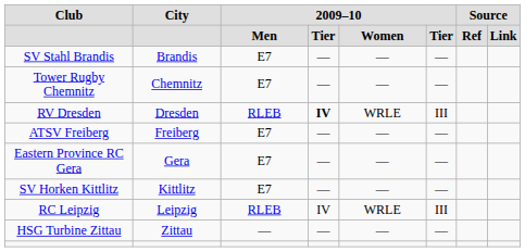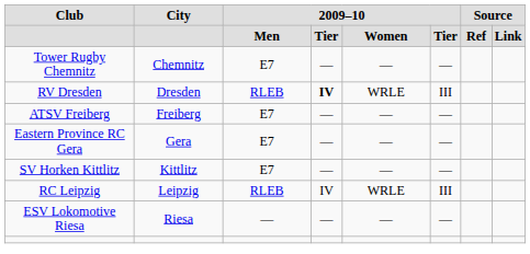 <table class="wikitable">
 <tr align="center"  bgcolor="#dfdfdf">
 <td width="150"><strong>Club</strong></td>
 <td width="100"><strong>City</strong></td>
 <td width="200" colspan=4><strong>2009–10</strong></td>
 <td colspan=2><strong>Source</strong></td>
 </tr>
 <tr align="center" bgcolor="#dfdfdf">
 <td></td>
 <td></td>
 <td width="100"><strong>Men</strong></td>
 <td width="30"><strong>Tier</strong></td>
 <td width="100"><strong>Women</strong></td>
 <td width="30"><strong>Tier</strong></td>
 <td width="30"><strong>Ref</strong></td>
 <td width="30"><strong>Link</strong></td>
-</tr>
-<tr align="center">
-<td><a href='#'>SV Stahl Brandis</a></td>
-<td><a href='#'>Brandis</a></td>
-<td>E7</td>
-<td>—</td>
-<td>—</td>
-<td>—</td>
-<td></td>
-<td></td>
 </tr>
 <tr align="center">
 <td><a href='#'>Tower Rugby Chemnitz</a></td>
 <td><a href='#'>Chemnitz</a></td>
 <td>E7</td>
 <td>—</td>
 <td>—</td>
 <td>—</td>
 <td></td>
 <td></td>
 </tr>
 <tr align="center">
 <td><a href='#'>RV Dresden</a></td>
 <td><a href='#'>Dresden</a></td>
 <td><a href='#'>RLEB</a></td>
 <td><strong>IV</strong></td>
 <td>WRLE</td>
 <td>III</td>
 <td></td>
 <td></td>
 </tr>
 <tr align="center">
 <td><a href='#'>ATSV Freiberg</a></td>
 <td><a href='#'>Freiberg</a></td>
 <td>E7</td>
 <td>—</td>
 <td>—</td>
 <td>—</td>
 <td></td>
 <td></td>
 </tr>
 <tr align="center">
 <td><a href='#'>Eastern Province RC Gera</a></td>
 <td><a href='#'>Gera</a></td>
 <td>E7</td>
 <td>—</td>
 <td>—</td>
 <td>—</td>
 <td></td>
 <td></td>
 </tr>
 <tr align="center">
 <td><a href='#'>SV Horken Kittlitz</a></td>
 <td><a href='#'>Kittlitz</a></td>
 <td>E7</td>
 <td>—</td>
 <td>—</td>
 <td>—</td>
 <td></td>
 <td></td>
 </tr>
 <tr align="center">
 <td><a href='#'>RC Leipzig</a></td>
 <td><a href='#'>Leipzig</a></td>
 <td><a href='#'>RLEB</a></td>
 <td>IV</td>
 <td>WRLE</td>
 <td>III</td>
 <td></td>
 <td></td>
 </tr>
 <tr align="center">
-<td><a href='#'>HSG Turbine Zittau</a></td>
-<td><a href='#'>Zittau</a></td>
+<td><a href='#'>ESV Lokomotive Riesa</a></td>
+<td><a href='#'>Riesa</a></td>
 <td>—</td>
 <td>—</td>
 <td>—</td>
 <td>—</td>
 <td></td>
 <td></td>
 </tr>
 <tr align="center">
 <td></td>
 <td></td>
 <td></td>
 <td></td>
 <td></td>
 <td></td>
 <td></td>
 <td></td>
 </tr>
 </table>
